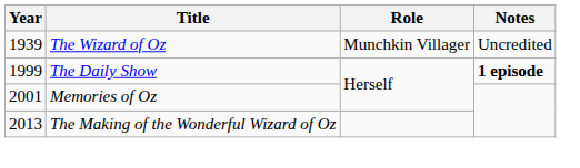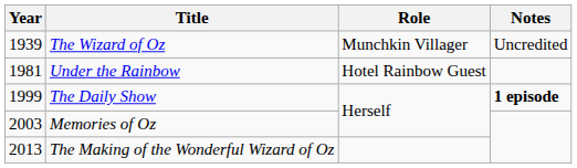 <table class="wikitable sortable">
 <tr>
 <th>Year</th>
 <th>Title</th>
 <th>Role</th>
 <th>Notes</th>
 </tr>
 <tr>
 <td>1939</td>
 <td><em><a href='#'>The Wizard of Oz</a></em></td>
 <td>Munchkin Villager</td>
 <td>Uncredited</td>
 </tr>
 <tr>
+<td>1981</td>
+<td><em><a href='#'>Under the Rainbow</a></em></td>
+<td>Hotel Rainbow Guest</td>
+<td></td>
+</tr>
+<tr>
 <td>1999</td>
 <td><em><a href='#'>The Daily Show</a></em></td>
 <td rowspan="2">Herself</td>
 <td><strong>1 episode</strong></td>
 </tr>
 <tr>
-<td>2001</td>
+<td>2003</td>
 <td><em>Memories of Oz</em></td>
 <td rowspan="2"></td>
 </tr>
 <tr>
 <td>2013</td>
 <td><em>The Making of the Wonderful Wizard of Oz</em></td>
 <td></td>
 </tr>
 </table>
